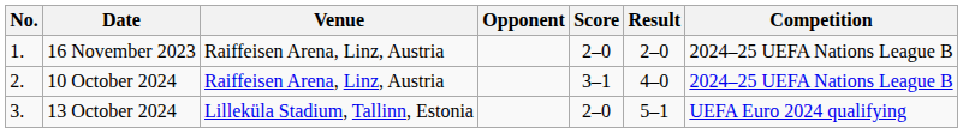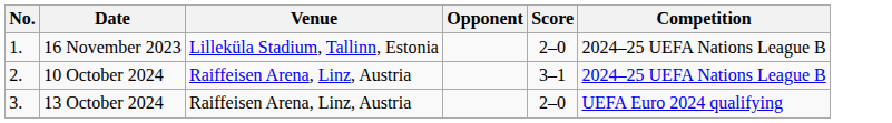 <table class="wikitable" style="font-size:100%;">
 <tr>
 <th>No.</th>
 <th>Date</th>
 <th>Venue</th>
 <th>Opponent</th>
 <th>Score</th>
-<th>Result</th>
 <th>Competition</th>
 </tr>
 <tr>
 <td>1.</td>
 <td>16 November 2023</td>
-<td>Raiffeisen Arena, Linz, Austria</td>
+<td><a href='#'>Lilleküla Stadium</a>, <a href='#'>Tallinn</a>, Estonia</td>
 <td></td>
-<td align=center>2–0</td>
 <td align=center>2–0</td>
 <td>2024–25 UEFA Nations League B</td>
 </tr>
 <tr>
 <td>2.</td>
 <td>10 October 2024</td>
 <td><a href='#'>Raiffeisen Arena</a>, <a href='#'>Linz</a>, Austria</td>
 <td></td>
 <td align=center>3–1</td>
-<td align=center>4–0</td>
 <td><a href='#'>2024–25 UEFA Nations League B</a></td>
 </tr>
 <tr>
 <td>3.</td>
 <td>13 October 2024</td>
-<td><a href='#'>Lilleküla Stadium</a>, <a href='#'>Tallinn</a>, Estonia</td>
+<td>Raiffeisen Arena, Linz, Austria</td>
 <td></td>
 <td align=center>2–0</td>
-<td align=center>5–1</td>
 <td><a href='#'>UEFA Euro 2024 qualifying</a></td>
 </tr>
 </table>
